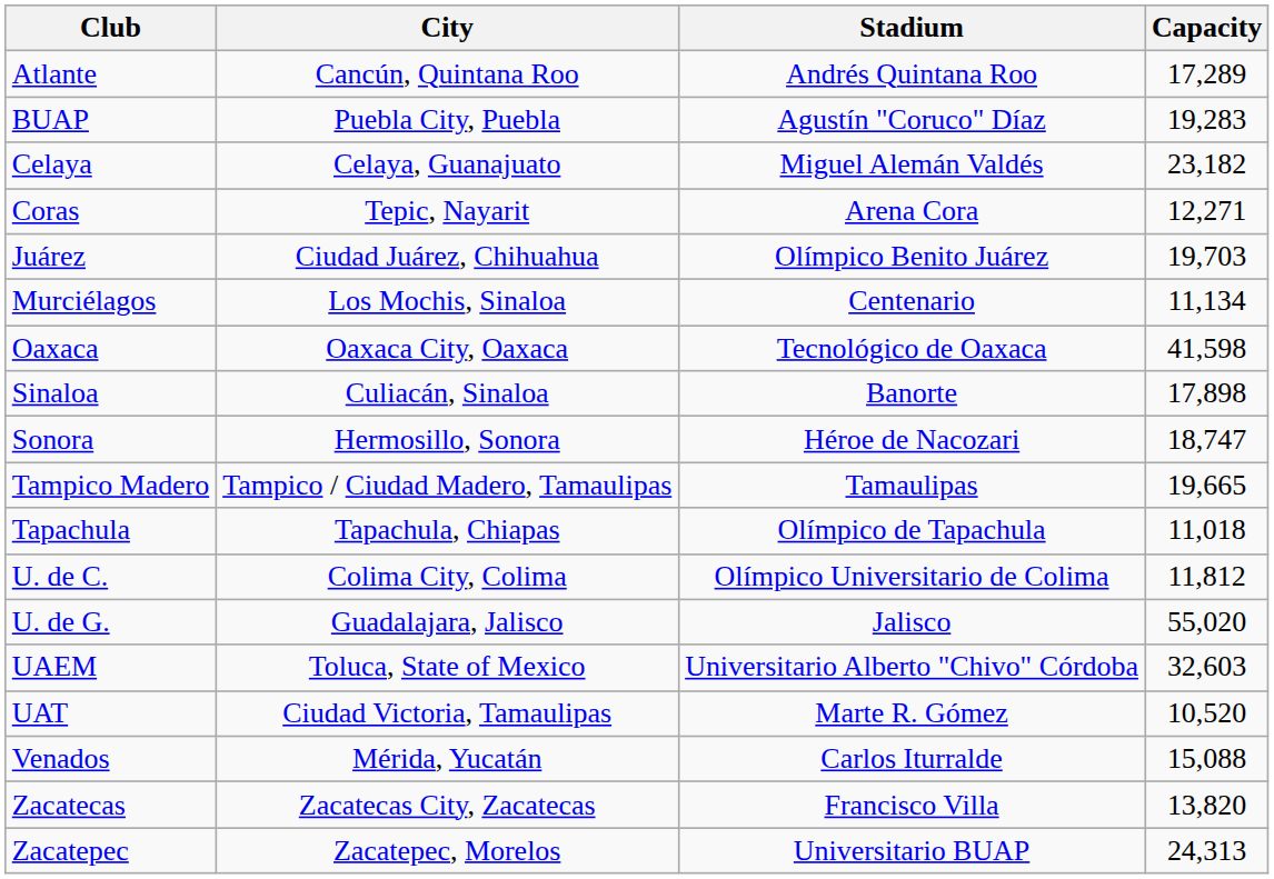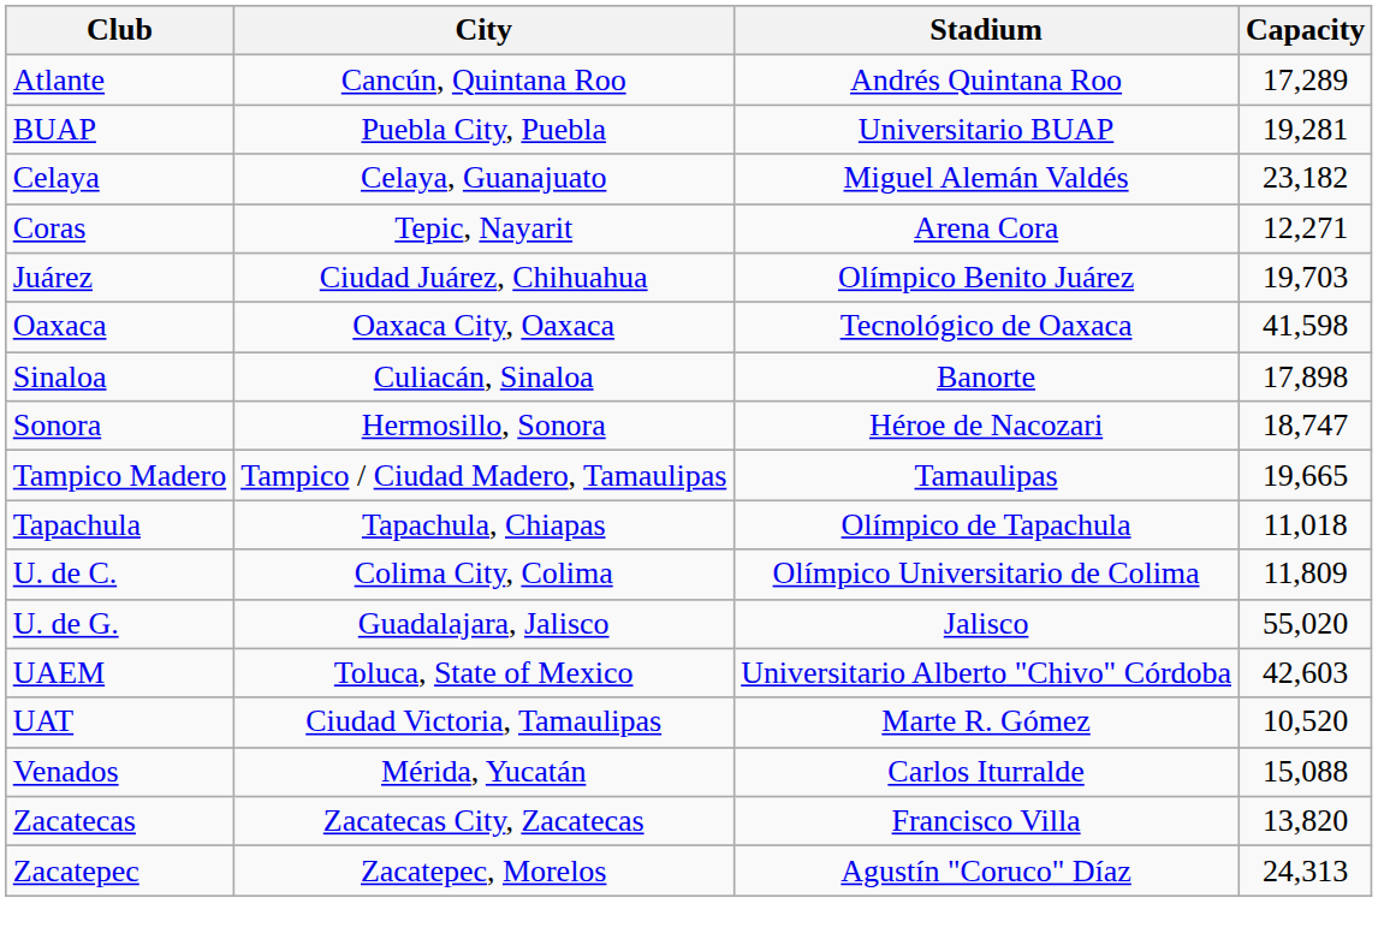 <table class="wikitable sortable" style="text-align: center;">
 <tr>
 <th>Club</th>
 <th>City</th>
 <th>Stadium</th>
 <th>Capacity</th>
 </tr>
 <tr>
 <td align="left"><a href='#'>Atlante</a></td>
 <td><a href='#'>Cancún</a>, <a href='#'>Quintana Roo</a></td>
 <td><a href='#'>Andrés Quintana Roo</a></td>
 <td>17,289</td>
 </tr>
 <tr>
 <td align="left"><a href='#'>BUAP</a></td>
 <td><a href='#'>Puebla City</a>, <a href='#'>Puebla</a></td>
-<td><a href='#'>Agustín "Coruco" Díaz</a></td>
-<td>19,283</td>
+<td><a href='#'>Universitario BUAP</a></td>
+<td>19,281</td>
 </tr>
 <tr>
 <td align="left"><a href='#'>Celaya</a></td>
 <td><a href='#'>Celaya</a>, <a href='#'>Guanajuato</a></td>
 <td><a href='#'>Miguel Alemán Valdés</a></td>
 <td>23,182</td>
 </tr>
 <tr>
 <td align="left"><a href='#'>Coras</a></td>
 <td><a href='#'>Tepic</a>, <a href='#'>Nayarit</a></td>
 <td><a href='#'>Arena Cora</a></td>
 <td>12,271</td>
 </tr>
 <tr>
 <td align="left"><a href='#'>Juárez</a></td>
 <td><a href='#'>Ciudad Juárez</a>, <a href='#'>Chihuahua</a></td>
 <td><a href='#'>Olímpico Benito Juárez</a></td>
 <td>19,703</td>
-</tr>
-<tr>
-<td align="left"><a href='#'>Murciélagos</a></td>
-<td><a href='#'>Los Mochis</a>, <a href='#'>Sinaloa</a></td>
-<td><a href='#'>Centenario</a></td>
-<td>11,134</td>
 </tr>
 <tr>
 <td align="left"><a href='#'>Oaxaca</a></td>
 <td><a href='#'>Oaxaca City</a>, <a href='#'>Oaxaca</a></td>
 <td><a href='#'>Tecnológico de Oaxaca</a></td>
 <td>41,598</td>
 </tr>
 <tr>
 <td align="left"><a href='#'>Sinaloa</a></td>
 <td><a href='#'>Culiacán</a>, <a href='#'>Sinaloa</a></td>
 <td><a href='#'>Banorte</a></td>
 <td>17,898</td>
 </tr>
 <tr>
 <td align="left"><a href='#'>Sonora</a></td>
 <td><a href='#'>Hermosillo</a>, <a href='#'>Sonora</a></td>
 <td><a href='#'>Héroe de Nacozari</a></td>
 <td>18,747</td>
 </tr>
 <tr>
 <td align="left"><a href='#'>Tampico Madero</a></td>
 <td><a href='#'>Tampico</a> / <a href='#'>Ciudad Madero</a>, <a href='#'>Tamaulipas</a></td>
 <td><a href='#'>Tamaulipas</a></td>
 <td>19,665</td>
 </tr>
 <tr>
 <td align="left"><a href='#'>Tapachula</a></td>
 <td><a href='#'>Tapachula</a>, <a href='#'>Chiapas</a></td>
 <td><a href='#'>Olímpico de Tapachula</a></td>
 <td>11,018</td>
 </tr>
 <tr>
 <td align="left"><a href='#'>U. de C.</a></td>
 <td><a href='#'>Colima City</a>, <a href='#'>Colima</a></td>
 <td><a href='#'>Olímpico Universitario de Colima</a></td>
-<td>11,812</td>
+<td>11,809</td>
 </tr>
 <tr>
 <td align="left"><a href='#'>U. de G.</a></td>
 <td><a href='#'>Guadalajara</a>, <a href='#'>Jalisco</a></td>
 <td><a href='#'>Jalisco</a></td>
 <td>55,020</td>
 </tr>
 <tr>
 <td align="left"><a href='#'>UAEM</a></td>
 <td><a href='#'>Toluca</a>, <a href='#'>State of Mexico</a></td>
 <td><a href='#'>Universitario Alberto "Chivo" Córdoba</a></td>
-<td>32,603</td>
+<td>42,603</td>
 </tr>
 <tr>
 <td align="left"><a href='#'>UAT</a></td>
 <td><a href='#'>Ciudad Victoria</a>, <a href='#'>Tamaulipas</a></td>
 <td><a href='#'>Marte R. Gómez</a></td>
 <td>10,520</td>
 </tr>
 <tr>
 <td align="left"><a href='#'>Venados</a></td>
 <td><a href='#'>Mérida</a>, <a href='#'>Yucatán</a></td>
 <td><a href='#'>Carlos Iturralde</a></td>
 <td>15,088</td>
 </tr>
 <tr>
 <td align="left"><a href='#'>Zacatecas</a></td>
 <td><a href='#'>Zacatecas City</a>, <a href='#'>Zacatecas</a></td>
 <td><a href='#'>Francisco Villa</a></td>
 <td>13,820</td>
 </tr>
 <tr>
 <td align="left"><a href='#'>Zacatepec</a></td>
 <td><a href='#'>Zacatepec</a>, <a href='#'>Morelos</a></td>
-<td><a href='#'>Universitario BUAP</a></td>
+<td><a href='#'>Agustín "Coruco" Díaz</a></td>
 <td>24,313</td>
 </tr>
 </table>
